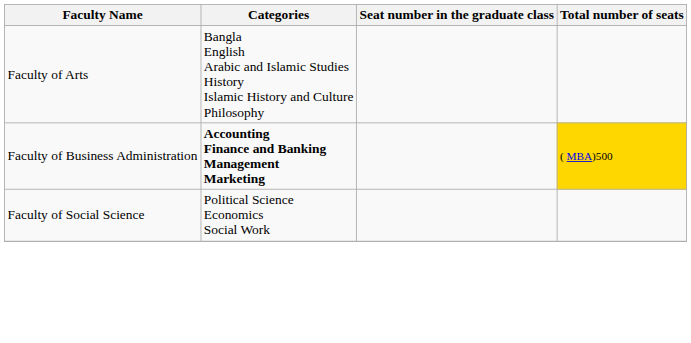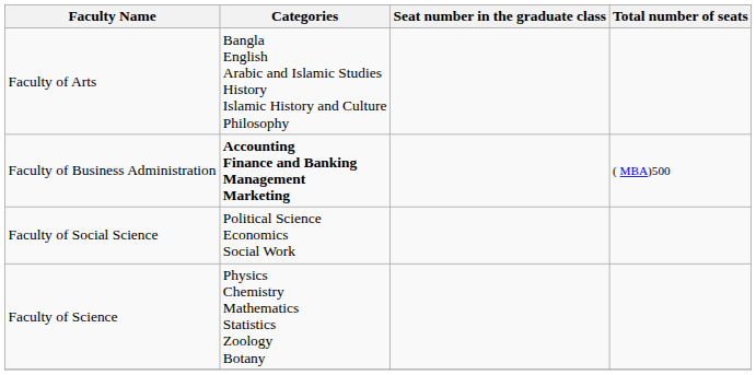 <table class="wikitable">
 <tr>
 <th>Faculty Name</th>
 <th>Categories</th>
 <th>Seat number in the graduate class</th>
 <th>Total number of seats</th>
 </tr>
 <tr>
 <td>Faculty of Arts</td>
 <td>Bangla<br>English<br>Arabic and Islamic Studies<br>History<br>Islamic History and Culture<br>Philosophy<br></td>
 <td></td>
 <td></td>
 </tr>
 <tr>
 <td>Faculty of Business Administration</td>
 <td><strong>Accounting <br>Finance and Banking<br>Management<br>Marketing<br></strong></td>
 <td></td>
-<td style="background: gold;"><small>( <a href='#'>MBA</a>)500</small></td>
+<td><small>( <a href='#'>MBA</a>)500</small></td>
 </tr>
 <tr>
 <td>Faculty of Social Science</td>
 <td>Political Science<br>Economics<br>Social Work<br></td>
 <td></td>
 <td></td>
 </tr>
 <tr>
+<td>Faculty of Science</td>
+<td>Physics<br>Chemistry<br>Mathematics<br>Statistics<br>Zoology<br>Botany<br></td>
+<td></td>
+<td></td>
+</tr>
+<tr>
 </tr>
 </table>
